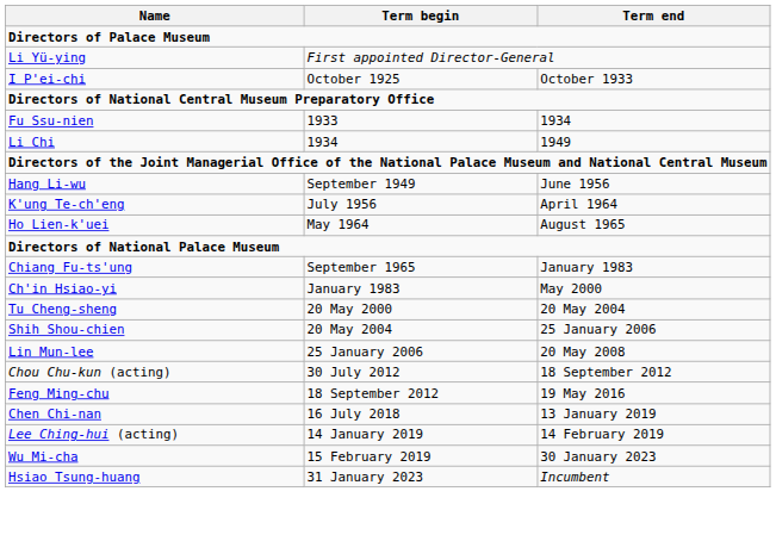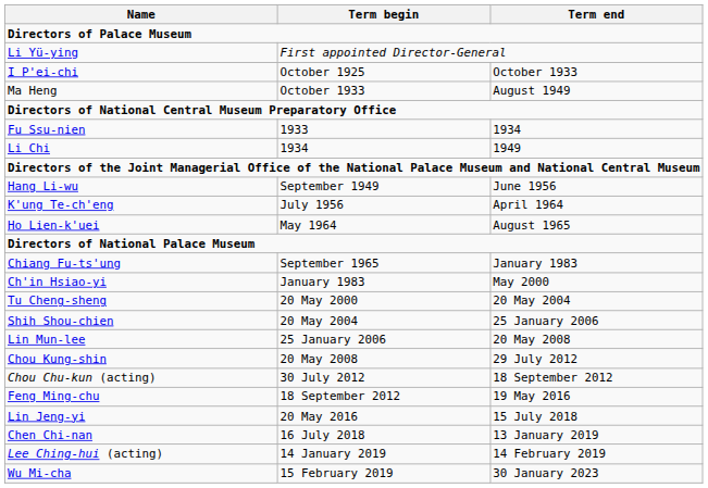 <table class="wikitable">
 <tr>
 <th>Name</th>
 <th>Term begin</th>
 <th>Term end</th>
 </tr>
 <tr>
 <td colspan="3"><strong>Directors of Palace Museum</strong></td>
 </tr>
 <tr>
 <td><a href='#'>Li Yü-ying</a></td>
 <td colspan="2"><em>First appointed Director-General</em></td>
 </tr>
 <tr>
 <td><a href='#'>I P'ei-chi</a></td>
 <td>October 1925</td>
 <td>October 1933</td>
+</tr>
+<tr>
+<td>Ma Heng</td>
+<td>October 1933</td>
+<td>August 1949</td>
 </tr>
 <tr>
 <td colspan="3"><strong>Directors of National Central Museum Preparatory Office</strong></td>
 </tr>
 <tr>
 <td><a href='#'>Fu Ssu-nien</a></td>
 <td>1933</td>
 <td>1934</td>
 </tr>
 <tr>
 <td><a href='#'>Li Chi</a></td>
 <td>1934</td>
 <td>1949</td>
 </tr>
 <tr>
 <td colspan="3"><strong>Directors of the Joint Managerial Office of the National Palace Museum and National Central Museum</strong></td>
 </tr>
 <tr>
 <td><a href='#'>Hang Li-wu</a></td>
 <td>September 1949</td>
 <td>June 1956</td>
 </tr>
 <tr>
 <td><a href='#'>K'ung Te-ch'eng</a></td>
 <td>July 1956</td>
 <td>April 1964</td>
 </tr>
 <tr>
 <td><a href='#'>Ho Lien-k'uei</a></td>
 <td>May 1964</td>
 <td>August 1965</td>
 </tr>
 <tr>
 <td colspan="3"><strong>Directors of National Palace Museum</strong></td>
 </tr>
 <tr>
 <td><a href='#'>Chiang Fu-ts'ung</a></td>
 <td>September 1965</td>
 <td>January 1983</td>
 </tr>
 <tr>
 <td><a href='#'>Ch'in Hsiao-yi</a></td>
 <td>January 1983</td>
 <td>May 2000</td>
 </tr>
 <tr>
 <td><a href='#'>Tu Cheng-sheng</a></td>
 <td>20 May 2000</td>
 <td>20 May 2004</td>
 </tr>
 <tr>
 <td><a href='#'>Shih Shou-chien</a></td>
 <td>20 May 2004</td>
 <td>25 January 2006</td>
 </tr>
 <tr>
 <td><a href='#'>Lin Mun-lee</a></td>
 <td>25 January 2006</td>
 <td>20 May 2008</td>
 </tr>
 <tr>
+<td><a href='#'>Chou Kung-shin</a></td>
+<td>20 May 2008</td>
+<td>29 July 2012</td>
+</tr>
+<tr>
 <td><em>Chou Chu-kun</em> (acting)</td>
 <td>30 July 2012</td>
 <td>18 September 2012</td>
 </tr>
 <tr>
 <td><a href='#'>Feng Ming-chu</a></td>
 <td>18 September 2012</td>
 <td>19 May 2016</td>
+</tr>
+<tr>
+<td><a href='#'>Lin Jeng-yi</a></td>
+<td>20 May 2016</td>
+<td>15 July 2018</td>
 </tr>
 <tr>
 <td><a href='#'>Chen Chi-nan</a></td>
 <td>16 July 2018</td>
 <td>13 January 2019</td>
 </tr>
 <tr>
 <td><em><a href='#'>Lee Ching-hui</a></em> (acting)</td>
 <td>14 January 2019</td>
 <td>14 February 2019</td>
 </tr>
 <tr>
 <td><a href='#'>Wu Mi-cha</a></td>
 <td>15 February 2019</td>
 <td>30 January 2023</td>
 </tr>
-<tr>
-<td><a href='#'>Hsiao Tsung-huang</a></td>
-<td>31 January 2023</td>
-<td><em>Incumbent</em></td>
-</tr>
 </table>
